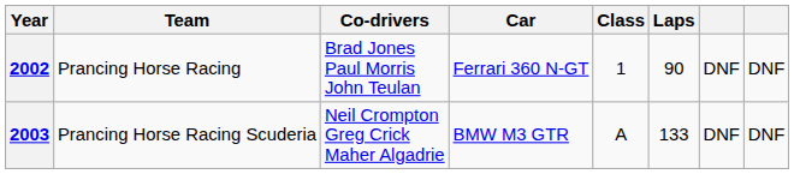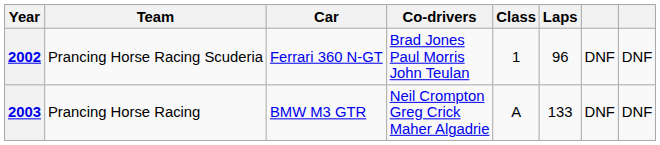 <table class="wikitable" style="font-size:90%">
 <tr>
 <th>Year</th>
 <th>Team</th>
+<th>Car</th>
 <th>Co-drivers</th>
-<th>Car</th>
 <th>Class</th>
 <th>Laps</th>
 <th></th>
 <th></th>
 </tr>
 <tr style="text-align:center;">
 <th><a href='#'>2002</a></th>
-<td align="left"> Prancing Horse Racing</td>
+<td align="left"> Prancing Horse Racing Scuderia</td>
+<td align="left"><a href='#'>Ferrari 360 N-GT</a></td>
 <td align="left"> <a href='#'>Brad Jones</a><br> <a href='#'>Paul Morris</a><br> <a href='#'>John Teulan</a></td>
-<td align="left"><a href='#'>Ferrari 360 N-GT</a></td>
 <td>1</td>
-<td>90</td>
+<td>96</td>
 <td>DNF</td>
 <td>DNF</td>
 </tr>
 <tr style="text-align:center;">
 <th><a href='#'>2003</a></th>
-<td align="left"> Prancing Horse Racing Scuderia</td>
+<td align="left"> Prancing Horse Racing</td>
+<td align="left"><a href='#'>BMW M3 GTR</a></td>
 <td align="left"> <a href='#'>Neil Crompton</a><br> <a href='#'>Greg Crick</a><br> <a href='#'>Maher Algadrie</a></td>
-<td align="left"><a href='#'>BMW M3 GTR</a></td>
 <td>A</td>
 <td>133</td>
 <td>DNF</td>
 <td>DNF</td>
 </tr>
 </table>
